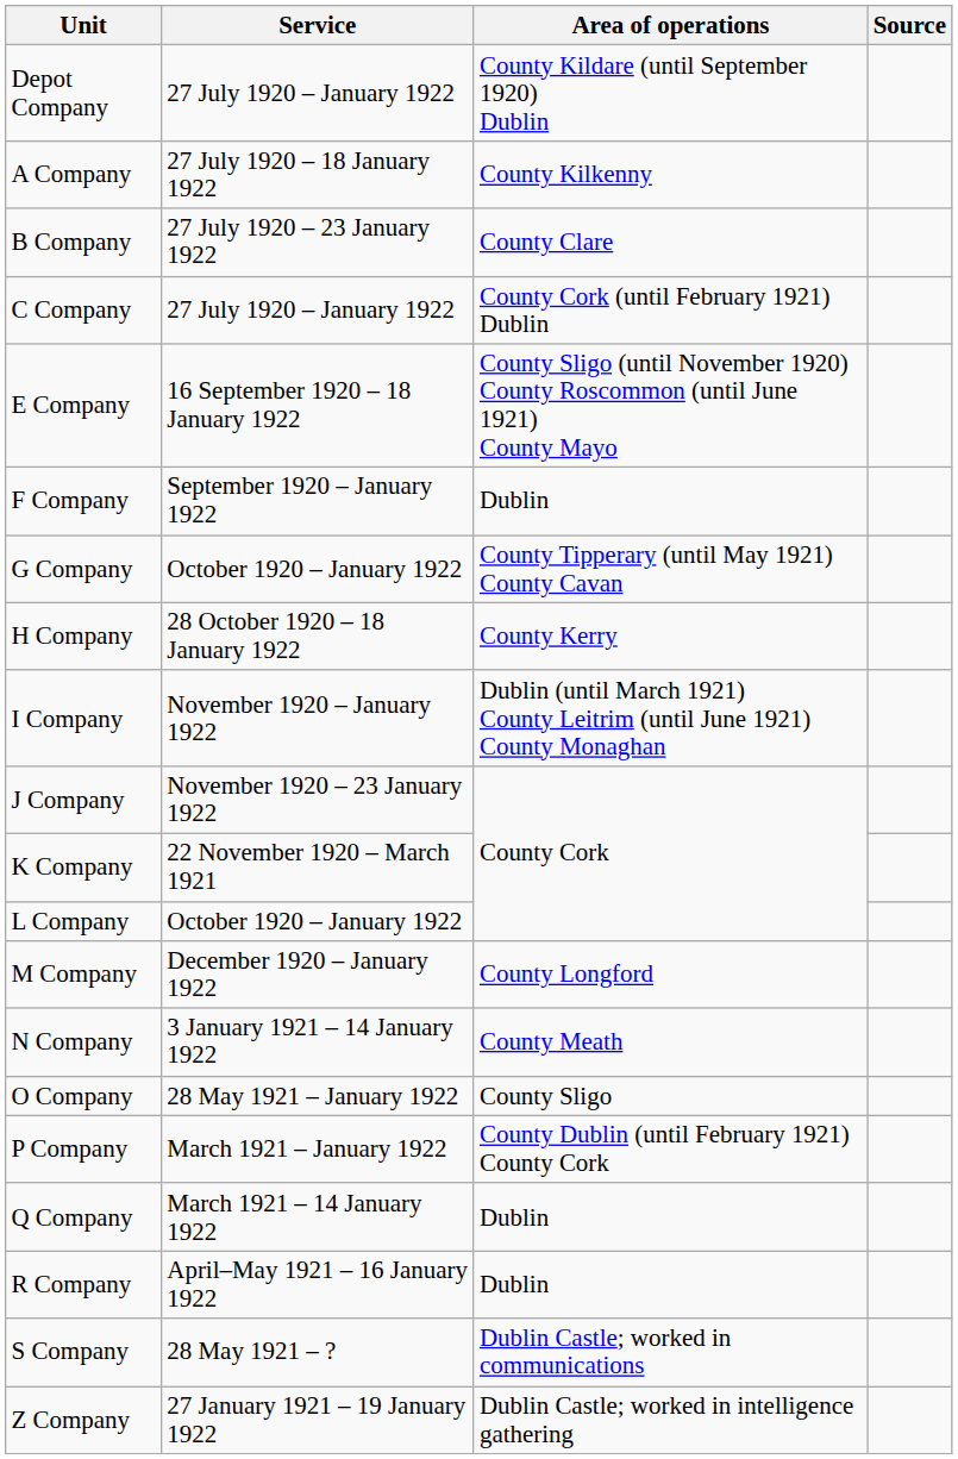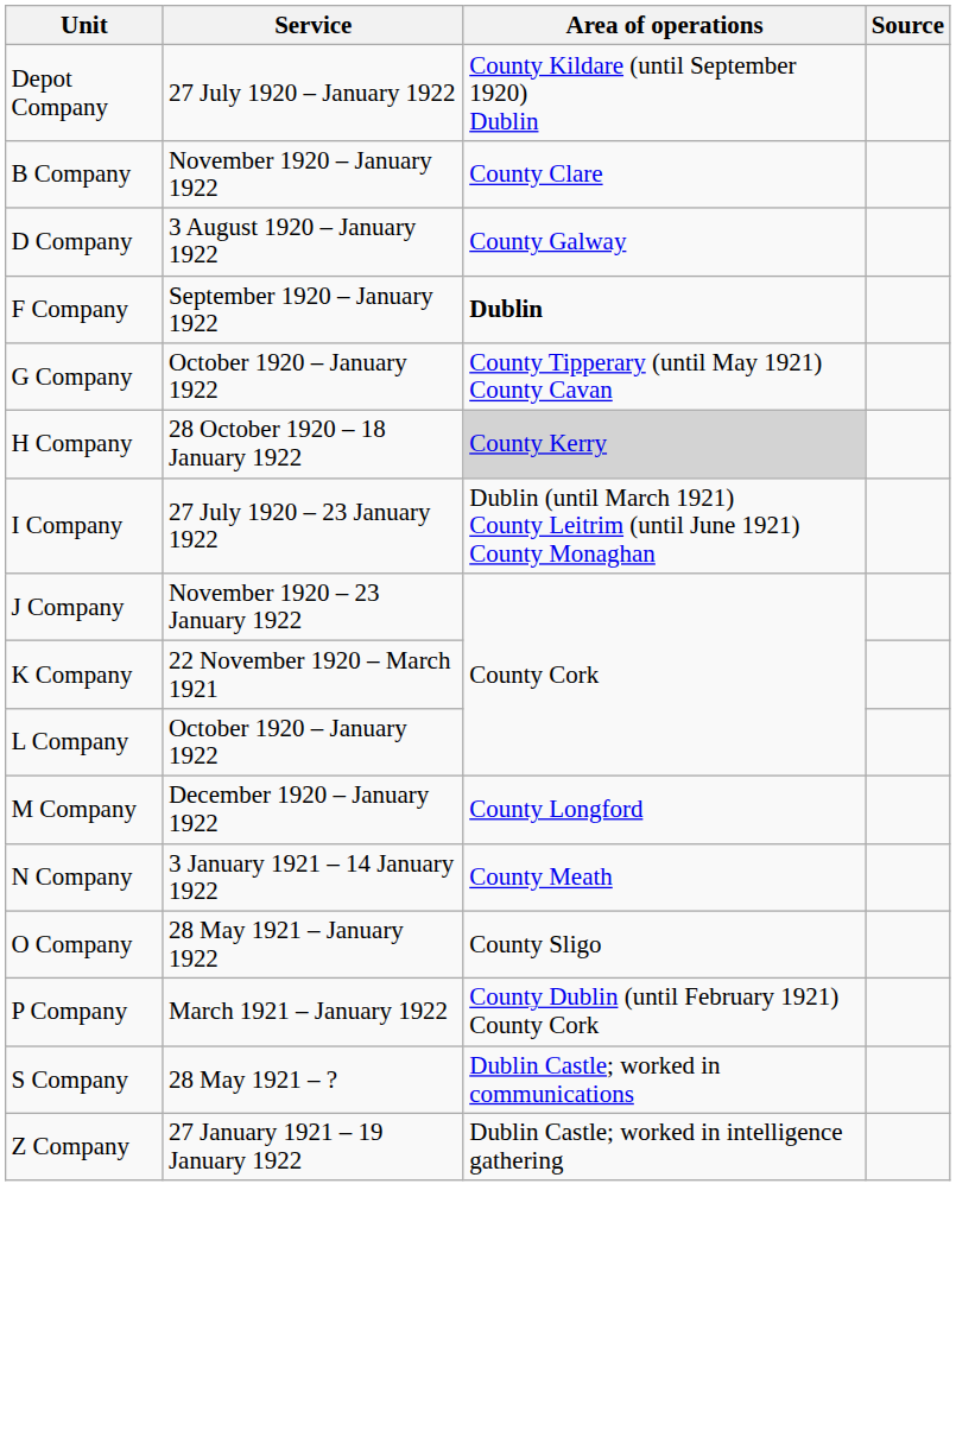 <table class="wikitable unsortable">
 <tr>
 <th>Unit</th>
 <th>Service</th>
 <th>Area of operations</th>
 <th>Source</th>
 </tr>
 <tr>
 <td>Depot Company</td>
 <td>27 July 1920 – January 1922</td>
 <td><a href='#'>County Kildare</a> (until September 1920)<br><a href='#'>Dublin</a></td>
 <td></td>
 </tr>
 <tr>
-<td>A Company</td>
-<td>27 July 1920 – 18 January 1922</td>
-<td><a href='#'>County Kilkenny</a></td>
-<td></td>
-</tr>
-<tr>
 <td>B Company</td>
-<td>27 July 1920 – 23 January 1922</td>
+<td>November 1920 – January 1922</td>
 <td><a href='#'>County Clare</a></td>
 <td></td>
 </tr>
 <tr>
-<td>C Company</td>
-<td>27 July 1920 – January 1922</td>
-<td><a href='#'>County Cork</a> (until February 1921)<br>Dublin</td>
-<td></td>
-</tr>
-<tr>
-<td>E Company</td>
-<td>16 September 1920 – 18 January 1922</td>
-<td><a href='#'>County Sligo</a> (until November 1920)<br><a href='#'>County Roscommon</a> (until June 1921)<br><a href='#'>County Mayo</a></td>
+<td>D Company</td>
+<td>3 August 1920 – January 1922</td>
+<td><a href='#'>County Galway</a></td>
 <td></td>
 </tr>
 <tr>
 <td>F Company</td>
 <td>September 1920 – January 1922</td>
-<td>Dublin</td>
+<td><strong>Dublin</strong></td>
 <td></td>
 </tr>
 <tr>
 <td>G Company</td>
 <td>October 1920 – January 1922</td>
 <td><a href='#'>County Tipperary</a> (until May 1921)<br><a href='#'>County Cavan</a></td>
 <td></td>
 </tr>
 <tr>
 <td>H Company</td>
 <td>28 October 1920 – 18 January 1922</td>
-<td><a href='#'>County Kerry</a></td>
+<td style="background: lightgrey;"><a href='#'>County Kerry</a></td>
 <td></td>
 </tr>
 <tr>
 <td>I Company</td>
-<td>November 1920 – January 1922</td>
+<td>27 July 1920 – 23 January 1922</td>
 <td>Dublin (until March 1921)<br><a href='#'>County Leitrim</a> (until June 1921)<br><a href='#'>County Monaghan</a></td>
 <td></td>
 </tr>
 <tr>
 <td>J Company</td>
 <td>November 1920 – 23 January 1922</td>
 <td rowspan=3>County Cork</td>
 <td></td>
 </tr>
 <tr>
 <td>K Company</td>
 <td>22 November 1920 – March 1921</td>
 <td></td>
 </tr>
 <tr>
 <td>L Company</td>
 <td>October 1920 – January 1922</td>
 <td></td>
 </tr>
 <tr>
 <td>M Company</td>
 <td>December 1920 – January 1922</td>
 <td><a href='#'>County Longford</a></td>
 <td></td>
 </tr>
 <tr>
 <td>N Company</td>
 <td>3 January 1921 – 14 January 1922</td>
 <td><a href='#'>County Meath</a></td>
 <td></td>
 </tr>
 <tr>
 <td>O Company</td>
 <td>28 May 1921 – January 1922</td>
 <td>County Sligo</td>
 <td></td>
 </tr>
 <tr>
 <td>P Company</td>
 <td>March 1921 – January 1922</td>
 <td><a href='#'>County Dublin</a> (until February 1921)<br>County Cork</td>
 <td></td>
 </tr>
 <tr>
-<td>Q Company</td>
-<td>March 1921 – 14 January 1922</td>
-<td>Dublin</td>
-<td></td>
-</tr>
-<tr>
-<td>R Company</td>
-<td>April–May 1921 – 16 January 1922</td>
-<td>Dublin</td>
-<td></td>
-</tr>
-<tr>
 <td>S Company</td>
 <td>28 May 1921 – ?</td>
 <td><a href='#'>Dublin Castle</a>; worked in <a href='#'>communications</a></td>
 <td></td>
 </tr>
 <tr>
 <td>Z Company</td>
 <td>27 January 1921 – 19 January 1922</td>
 <td>Dublin Castle; worked in intelligence gathering</td>
 <td></td>
 </tr>
 </table>
